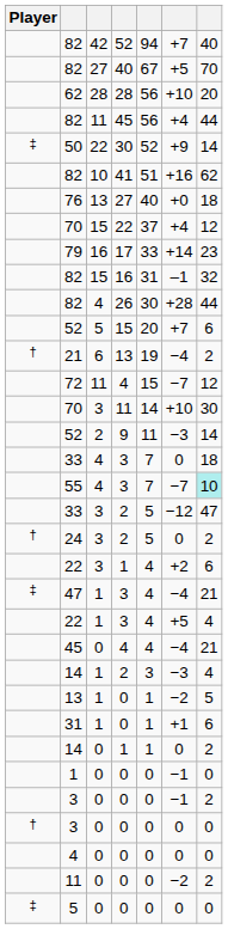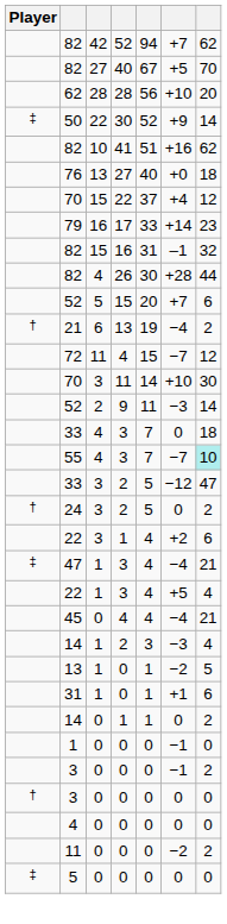 <table class="wikitable sortable" style="text-align:center;">
 <tr align=center>
 <th>Player</th>
 <th></th>
 <th></th>
 <th></th>
 <th></th>
 <th data-sort-type="number"></th>
 <th></th>
 </tr>
 <tr>
 <td></td>
 <td>82</td>
 <td>42</td>
 <td>52</td>
 <td>94</td>
 <td>+7</td>
-<td>40</td>
+<td>62</td>
 </tr>
 <tr>
 <td></td>
 <td>82</td>
 <td>27</td>
 <td>40</td>
 <td>67</td>
 <td>+5</td>
 <td>70</td>
 </tr>
 <tr>
 <td></td>
 <td>62</td>
 <td>28</td>
 <td>28</td>
 <td>56</td>
 <td>+10</td>
 <td>20</td>
-</tr>
-<tr>
-<td></td>
-<td>82</td>
-<td>11</td>
-<td>45</td>
-<td>56</td>
-<td>+4</td>
-<td>44</td>
 </tr>
 <tr>
 <td><sup>‡</sup></td>
 <td>50</td>
 <td>22</td>
 <td>30</td>
 <td>52</td>
 <td>+9</td>
 <td>14</td>
 </tr>
 <tr>
 <td></td>
 <td>82</td>
 <td>10</td>
 <td>41</td>
 <td>51</td>
 <td>+16</td>
 <td>62</td>
 </tr>
 <tr>
 <td></td>
 <td>76</td>
 <td>13</td>
 <td>27</td>
 <td>40</td>
 <td>+0</td>
 <td>18</td>
 </tr>
 <tr>
 <td></td>
 <td>70</td>
 <td>15</td>
 <td>22</td>
 <td>37</td>
 <td>+4</td>
 <td>12</td>
 </tr>
 <tr>
 <td></td>
 <td>79</td>
 <td>16</td>
 <td>17</td>
 <td>33</td>
 <td>+14</td>
 <td>23</td>
 </tr>
 <tr>
 <td></td>
 <td>82</td>
 <td>15</td>
 <td>16</td>
 <td>31</td>
 <td>–1</td>
 <td>32</td>
 </tr>
 <tr>
 <td></td>
 <td>82</td>
 <td>4</td>
 <td>26</td>
 <td>30</td>
 <td>+28</td>
 <td>44</td>
 </tr>
 <tr>
 <td></td>
 <td>52</td>
 <td>5</td>
 <td>15</td>
 <td>20</td>
 <td>+7</td>
 <td>6</td>
 </tr>
 <tr>
 <td><sup>†</sup></td>
 <td>21</td>
 <td>6</td>
 <td>13</td>
 <td>19</td>
 <td>−4</td>
 <td>2</td>
 </tr>
 <tr>
 <td></td>
 <td>72</td>
 <td>11</td>
 <td>4</td>
 <td>15</td>
 <td>−7</td>
 <td>12</td>
 </tr>
 <tr>
 <td></td>
 <td>70</td>
 <td>3</td>
 <td>11</td>
 <td>14</td>
 <td>+10</td>
 <td>30</td>
 </tr>
 <tr>
 <td></td>
 <td>52</td>
 <td>2</td>
 <td>9</td>
 <td>11</td>
 <td>−3</td>
 <td>14</td>
 </tr>
 <tr>
 <td></td>
 <td>33</td>
 <td>4</td>
 <td>3</td>
 <td>7</td>
 <td>0</td>
 <td>18</td>
 </tr>
 <tr>
 <td></td>
 <td>55</td>
 <td>4</td>
 <td>3</td>
 <td>7</td>
 <td>−7</td>
 <td style="background: paleturquoise;">10</td>
 </tr>
 <tr>
 <td></td>
 <td>33</td>
 <td>3</td>
 <td>2</td>
 <td>5</td>
 <td>−12</td>
 <td>47</td>
 </tr>
 <tr>
 <td><sup>†</sup></td>
 <td>24</td>
 <td>3</td>
 <td>2</td>
 <td>5</td>
 <td>0</td>
 <td>2</td>
 </tr>
 <tr>
 <td></td>
 <td>22</td>
 <td>3</td>
 <td>1</td>
 <td>4</td>
 <td>+2</td>
 <td>6</td>
 </tr>
 <tr>
 <td><sup>‡</sup></td>
 <td>47</td>
 <td>1</td>
 <td>3</td>
 <td>4</td>
 <td>−4</td>
 <td>21</td>
 </tr>
 <tr>
 <td></td>
 <td>22</td>
 <td>1</td>
 <td>3</td>
 <td>4</td>
 <td>+5</td>
 <td>4</td>
 </tr>
 <tr>
 <td></td>
 <td>45</td>
 <td>0</td>
 <td>4</td>
 <td>4</td>
 <td>−4</td>
 <td>21</td>
 </tr>
 <tr>
 <td></td>
 <td>14</td>
 <td>1</td>
 <td>2</td>
 <td>3</td>
 <td>−3</td>
 <td>4</td>
 </tr>
 <tr>
 <td></td>
 <td>13</td>
 <td>1</td>
 <td>0</td>
 <td>1</td>
 <td>−2</td>
 <td>5</td>
 </tr>
 <tr>
 <td></td>
 <td>31</td>
 <td>1</td>
 <td>0</td>
 <td>1</td>
 <td>+1</td>
 <td>6</td>
 </tr>
 <tr>
 <td></td>
 <td>14</td>
 <td>0</td>
 <td>1</td>
 <td>1</td>
 <td>0</td>
 <td>2</td>
 </tr>
 <tr>
 <td></td>
 <td>1</td>
 <td>0</td>
 <td>0</td>
 <td>0</td>
 <td>−1</td>
 <td>0</td>
 </tr>
 <tr>
 <td></td>
 <td>3</td>
 <td>0</td>
 <td>0</td>
 <td>0</td>
 <td>−1</td>
 <td>2</td>
 </tr>
 <tr>
 <td><sup>†</sup></td>
 <td>3</td>
 <td>0</td>
 <td>0</td>
 <td>0</td>
 <td>0</td>
 <td>0</td>
 </tr>
 <tr>
 <td></td>
 <td>4</td>
 <td>0</td>
 <td>0</td>
 <td>0</td>
 <td>0</td>
 <td>0</td>
 </tr>
 <tr>
 <td></td>
 <td>11</td>
 <td>0</td>
 <td>0</td>
 <td>0</td>
 <td>−2</td>
 <td>2</td>
 </tr>
 <tr>
 <td><sup>‡</sup></td>
 <td>5</td>
 <td>0</td>
 <td>0</td>
 <td>0</td>
 <td>0</td>
 <td>0</td>
 </tr>
 </table>
